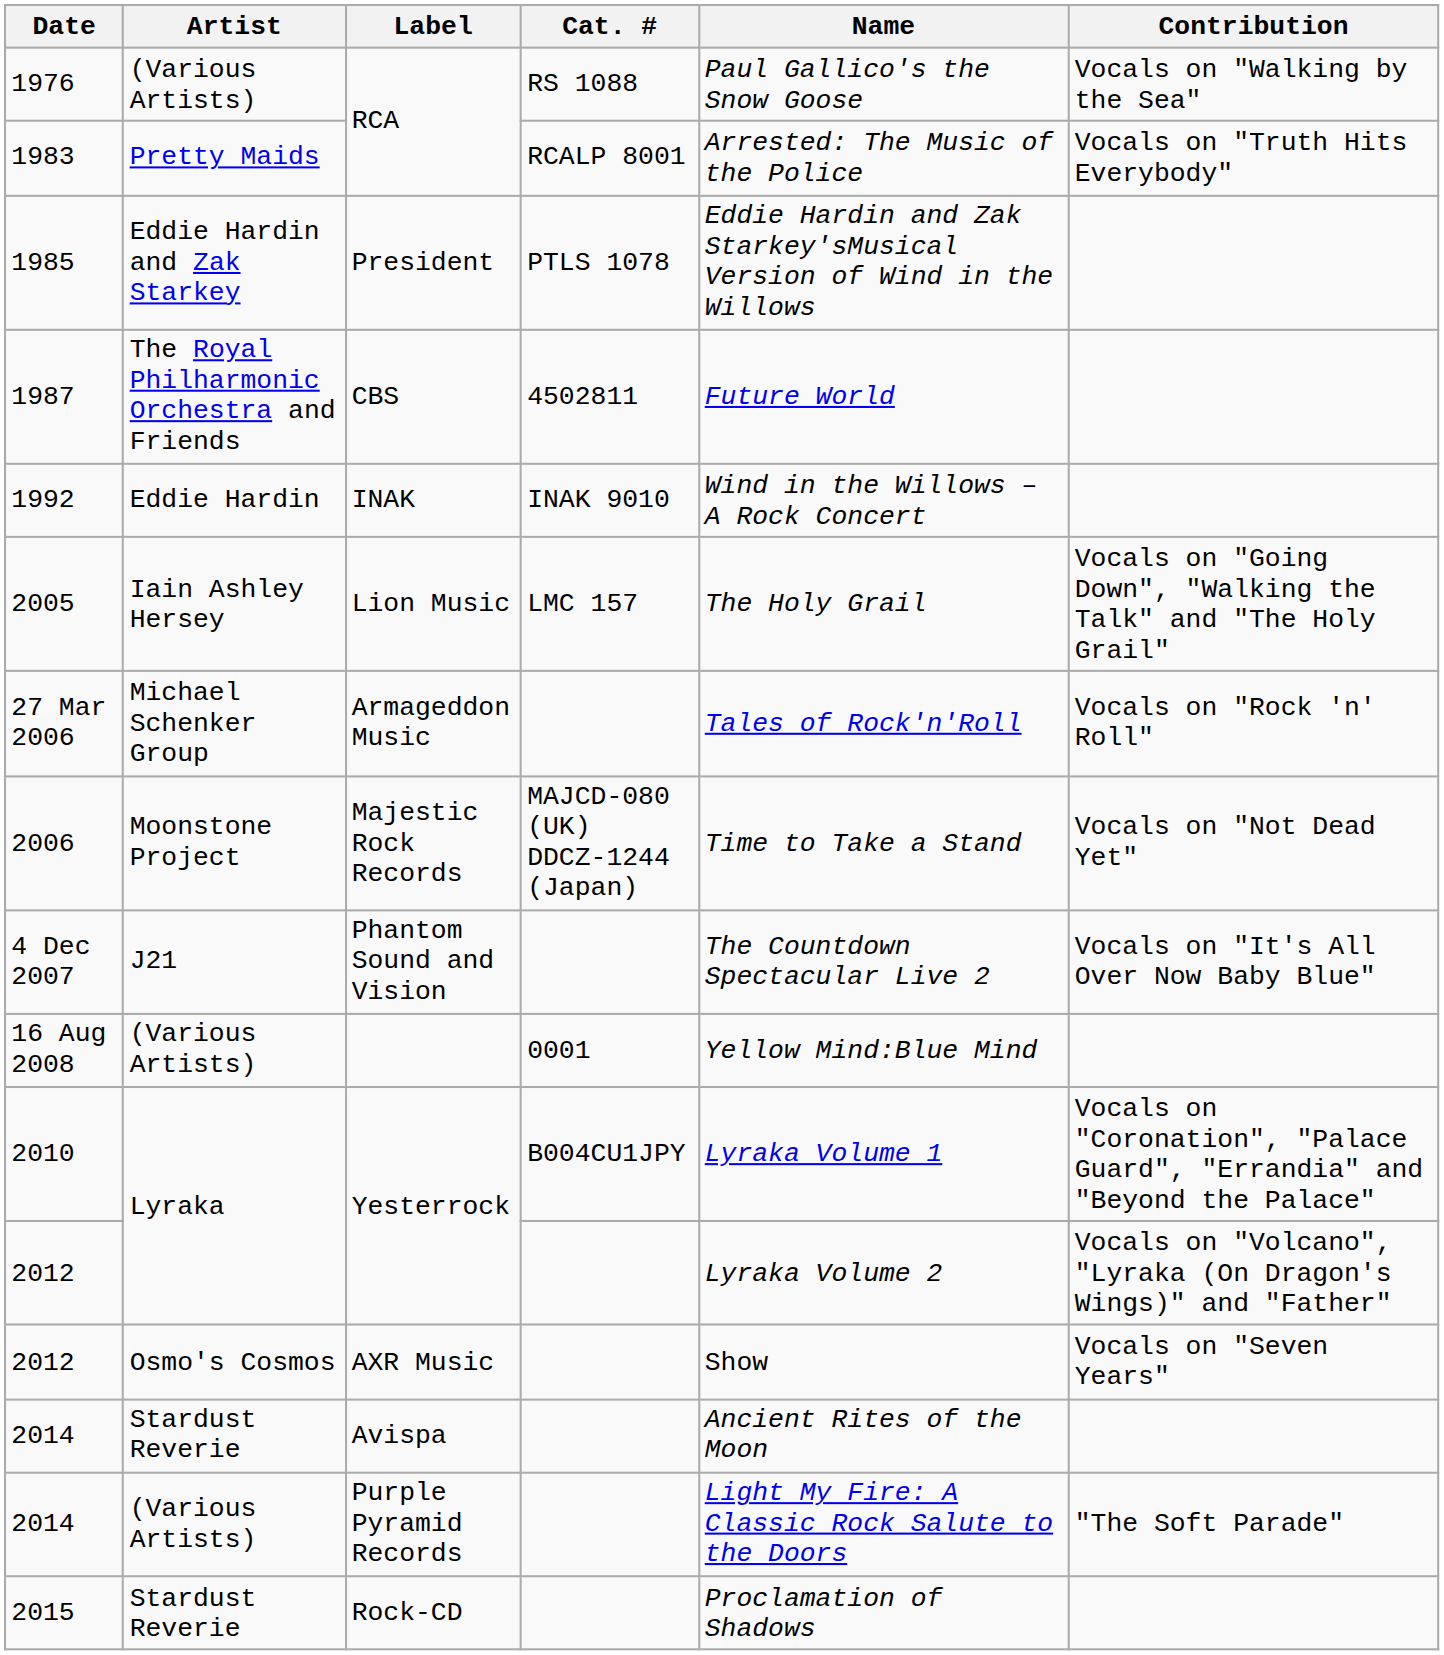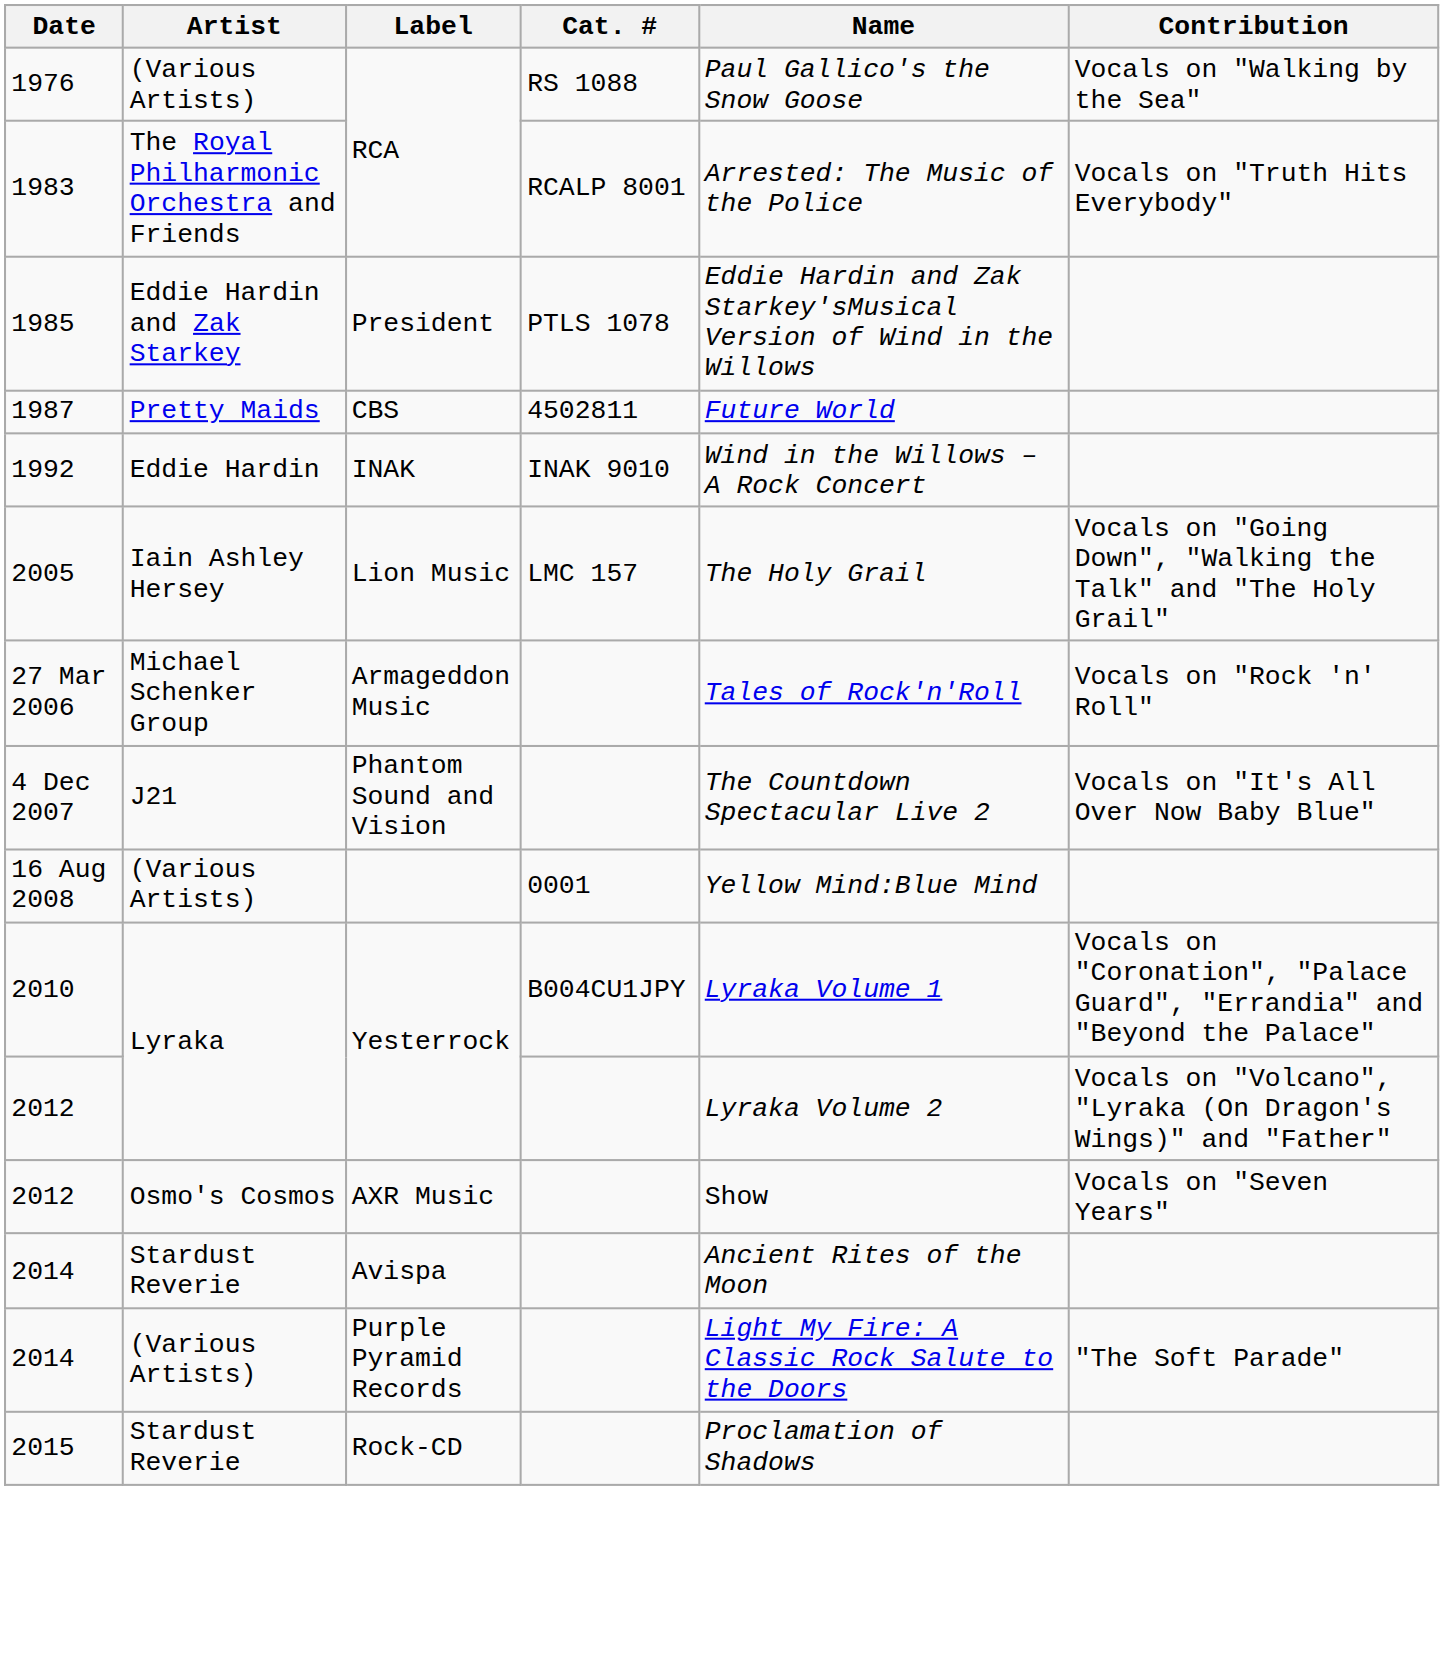 <table class="wikitable" style="width:80%;">
 <tr>
 <th style="width:8%; ">Date</th>
 <th style="width:15%; ">Artist</th>
 <th style="width:10%; ">Label</th>
 <th style="width:12%; ">Cat. #</th>
 <th style="width:25%; ">Name</th>
 <th style="width:25%; ">Contribution</th>
 </tr>
 <tr>
 <td>1976</td>
 <td>(Various Artists)</td>
 <td rowspan="2">RCA</td>
 <td>RS 1088</td>
 <td><em>Paul Gallico's the Snow Goose</em></td>
 <td>Vocals on "Walking by the Sea"</td>
 </tr>
 <tr>
 <td>1983</td>
-<td><a href='#'>Pretty Maids</a></td>
+<td>The <a href='#'>Royal Philharmonic Orchestra</a> and Friends</td>
 <td>RCALP 8001</td>
 <td><em>Arrested: The Music of the Police</em></td>
 <td>Vocals on "Truth Hits Everybody"</td>
 </tr>
 <tr>
 <td>1985</td>
 <td>Eddie Hardin and <a href='#'>Zak Starkey</a></td>
 <td>President</td>
 <td>PTLS 1078</td>
 <td><em>Eddie Hardin and Zak Starkey'sMusical Version of Wind in the Willows</em></td>
 <td></td>
 </tr>
 <tr>
 <td>1987</td>
-<td>The <a href='#'>Royal Philharmonic Orchestra</a> and Friends</td>
+<td><a href='#'>Pretty Maids</a></td>
 <td>CBS</td>
 <td>4502811</td>
 <td><em><a href='#'>Future World</a></em></td>
 <td></td>
 </tr>
 <tr>
 <td>1992</td>
 <td>Eddie Hardin</td>
 <td>INAK</td>
 <td>INAK 9010</td>
 <td><em>Wind in the Willows – A Rock Concert</em></td>
 <td></td>
 </tr>
 <tr>
 <td>2005</td>
 <td>Iain Ashley Hersey</td>
 <td>Lion Music</td>
 <td>LMC 157</td>
 <td><em>The Holy Grail</em></td>
 <td>Vocals on "Going Down", "Walking the Talk" and "The Holy Grail"</td>
 </tr>
 <tr>
 <td>27 Mar 2006</td>
 <td>Michael Schenker Group</td>
 <td>Armageddon Music</td>
 <td></td>
 <td><em><a href='#'>Tales of Rock'n'Roll</a></em></td>
 <td>Vocals on "Rock 'n' Roll"</td>
-</tr>
-<tr>
-<td>2006</td>
-<td>Moonstone Project</td>
-<td>Majestic Rock Records</td>
-<td>MAJCD-080 (UK)<br>DDCZ-1244 (Japan)</td>
-<td><em>Time to Take a Stand</em></td>
-<td>Vocals on "Not Dead Yet"</td>
 </tr>
 <tr>
 <td>4 Dec 2007</td>
 <td>J21</td>
 <td>Phantom Sound and Vision</td>
 <td></td>
 <td><em>The Countdown Spectacular Live 2</em></td>
 <td>Vocals on "It's All Over Now Baby Blue"</td>
 </tr>
 <tr>
 <td>16 Aug 2008</td>
 <td>(Various Artists)</td>
 <td></td>
 <td>0001</td>
 <td><em>Yellow Mind:Blue Mind</em></td>
 </tr>
 <tr>
 <td>2010</td>
 <td rowspan="2">Lyraka</td>
 <td rowspan="2">Yesterrock</td>
 <td>B004CU1JPY</td>
 <td><em><a href='#'>Lyraka Volume 1</a></em></td>
 <td>Vocals on "Coronation", "Palace Guard", "Errandia" and "Beyond the Palace"</td>
 </tr>
 <tr>
 <td>2012</td>
 <td></td>
 <td><em>Lyraka Volume 2</em></td>
 <td>Vocals on "Volcano", "Lyraka (On Dragon's Wings)" and "Father"</td>
 </tr>
 <tr>
 <td>2012</td>
 <td>Osmo's Cosmos</td>
 <td>AXR Music</td>
 <td></td>
 <td>Show</td>
 <td>Vocals on "Seven Years"</td>
 </tr>
 <tr>
 <td>2014</td>
 <td>Stardust Reverie</td>
 <td>Avispa</td>
 <td></td>
 <td><em>Ancient Rites of the Moon</em></td>
 <td></td>
 </tr>
 <tr>
 <td>2014</td>
 <td>(Various Artists)</td>
 <td>Purple Pyramid Records</td>
 <td></td>
 <td><em><a href='#'>Light My Fire: A Classic Rock Salute to the Doors</a></em></td>
 <td>"The Soft Parade"</td>
 </tr>
 <tr>
 <td>2015</td>
 <td>Stardust Reverie</td>
 <td>Rock-CD</td>
 <td></td>
 <td><em>Proclamation of Shadows</em></td>
 <td></td>
 </tr>
 </table>
